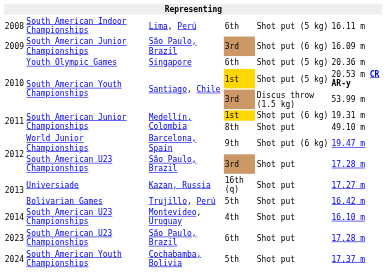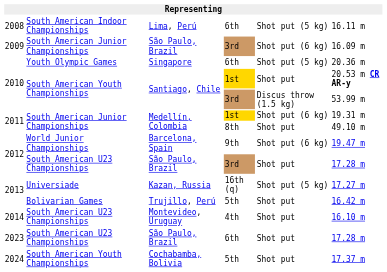 <table>
 <tr>
 <th bgcolor="#eeeeee" colspan="6">Representing </th>
 </tr>
 <tr>
 <td>2008</td>
 <td><a href='#'>South American Indoor Championships</a></td>
 <td><a href='#'>Lima</a>, <a href='#'>Perú</a></td>
 <td>6th</td>
 <td>Shot put (5 kg)</td>
 <td>16.11 m</td>
 </tr>
 <tr>
 <td>2009</td>
 <td><a href='#'>South American Junior Championships</a></td>
 <td><a href='#'>São Paulo, Brazil</a></td>
 <td bgcolor=cc9966>3rd</td>
 <td>Shot put (6 kg)</td>
 <td>16.09 m</td>
 </tr>
 <tr>
 <td rowspan=3>2010</td>
 <td><a href='#'>Youth Olympic Games</a></td>
 <td><a href='#'>Singapore</a></td>
 <td>6th</td>
 <td>Shot put (5 kg)</td>
 <td>20.36 m</td>
 </tr>
 <tr>
 <td rowspan=2><a href='#'>South American Youth Championships</a></td>
 <td rowspan=2><a href='#'>Santiago</a>, <a href='#'>Chile</a></td>
 <td bgcolor=gold>1st</td>
-<td>Shot put (5 kg)</td>
+<td>Shot put</td>
 <td>20.53 m <strong><a href='#'>CR</a></strong> <strong>AR-y</strong></td>
 </tr>
 <tr>
 <td bgcolor=cc9966>3rd</td>
 <td>Discus throw (1.5 kg)</td>
 <td>53.99 m</td>
 </tr>
 <tr>
 <td rowspan=2>2011</td>
 <td rowspan=2><a href='#'>South American Junior Championships</a></td>
 <td rowspan=2><a href='#'>Medellín, Colombia</a></td>
 <td bgcolor=gold>1st</td>
 <td>Shot put (6 kg)</td>
 <td>19.31 m</td>
 </tr>
 <tr>
 <td>8th</td>
 <td>Shot put</td>
 <td>49.10 m</td>
 </tr>
 <tr>
 <td rowspan=2>2012</td>
 <td><a href='#'>World Junior Championships</a></td>
 <td><a href='#'>Barcelona, Spain</a></td>
 <td>9th</td>
 <td>Shot put (6 kg)</td>
 <td><a href='#'>19.47 m</a></td>
 </tr>
 <tr>
 <td><a href='#'>South American U23 Championships</a></td>
 <td><a href='#'>São Paulo, Brazil</a></td>
 <td bgcolor=cc9966>3rd</td>
 <td>Shot put</td>
 <td><a href='#'>17.28 m</a></td>
 </tr>
 <tr>
 <td rowspan=2>2013</td>
 <td><a href='#'>Universiade</a></td>
 <td><a href='#'>Kazan, Russia</a></td>
 <td>16th (q)</td>
-<td>Shot put</td>
+<td>Shot put (5 kg)</td>
 <td><a href='#'>17.27 m</a></td>
 </tr>
 <tr>
 <td><a href='#'>Bolivarian Games</a></td>
 <td><a href='#'>Trujillo</a>, <a href='#'>Perú</a></td>
 <td>5th</td>
 <td>Shot put</td>
 <td><a href='#'>16.42 m</a></td>
 </tr>
 <tr>
 <td>2014</td>
 <td><a href='#'>South American U23 Championships</a></td>
 <td><a href='#'>Montevideo</a>, <a href='#'>Uruguay</a></td>
 <td>4th</td>
 <td>Shot put</td>
 <td><a href='#'>16.10 m</a></td>
 </tr>
 <tr>
 <td>2023</td>
 <td><a href='#'>South American U23 Championships</a></td>
 <td><a href='#'>São Paulo, Brazil</a></td>
 <td>6th</td>
 <td>Shot put</td>
 <td><a href='#'>17.28 m</a></td>
 </tr>
 <tr>
 <td>2024</td>
 <td><a href='#'>South American Youth Championships</a></td>
 <td><a href='#'>Cochabamba, Bolivia</a></td>
 <td>5th</td>
 <td>Shot put</td>
 <td><a href='#'>17.37 m</a></td>
 </tr>
 </table>
